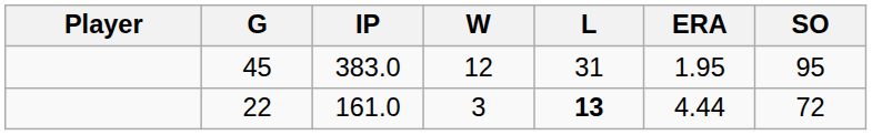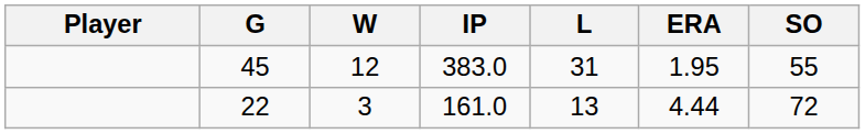 <table class="wikitable sortable">
 <tr>
 <th bgcolor="#DDDDFF" width="16%">Player</th>
 <th bgcolor="#DDDDFF" width="9%">G</th>
+<th bgcolor="#DDDDFF" width="9%">W</th>
 <th bgcolor="#DDDDFF" width="9%">IP</th>
-<th bgcolor="#DDDDFF" width="9%">W</th>
 <th bgcolor="#DDDDFF" width="9%">L</th>
 <th bgcolor="#DDDDFF" width="9%">ERA</th>
 <th bgcolor="#DDDDFF" width="9%">SO</th>
 </tr>
 <tr align="center">
 <td></td>
 <td>45</td>
+<td>12</td>
 <td>383.0</td>
-<td>12</td>
 <td>31</td>
 <td>1.95</td>
-<td>95</td>
+<td>55</td>
 </tr>
 <tr align="center">
 <td></td>
 <td>22</td>
+<td>3</td>
 <td>161.0</td>
-<td>3</td>
-<td><strong>13</strong></td>
+<td>13</td>
 <td>4.44</td>
 <td>72</td>
 </tr>
 </table>
